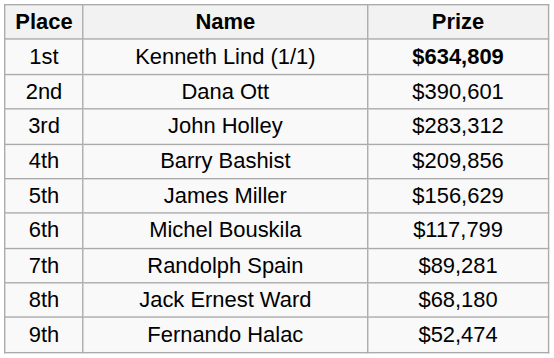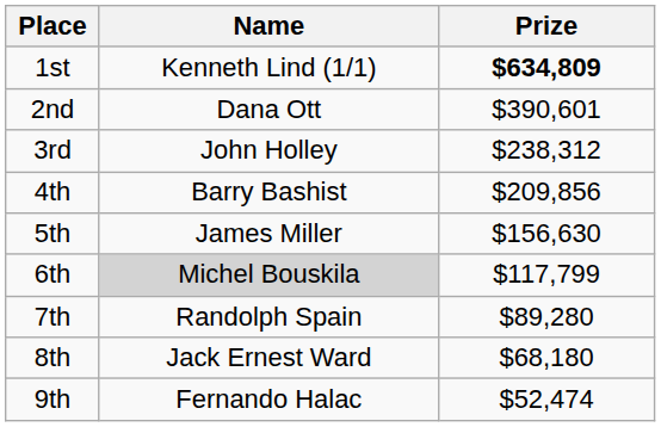 <table class="wikitable">
 <tr>
 <th width="50">Place</th>
 <th width="200">Name</th>
 <th width="125">Prize</th>
 </tr>
 <tr>
 <td align = "center">1st</td>
 <td align = "center">Kenneth Lind (1/1)</td>
 <td align = "center"><strong>$634,809</strong></td>
 </tr>
 <tr>
 <td align = "center">2nd</td>
 <td align = "center">Dana Ott</td>
 <td align = "center">$390,601</td>
 </tr>
 <tr>
 <td align = "center">3rd</td>
 <td align = "center">John Holley</td>
-<td align = "center">$283,312</td>
+<td align = "center">$238,312</td>
 </tr>
 <tr>
 <td align = "center">4th</td>
 <td align = "center">Barry Bashist</td>
 <td align = "center">$209,856</td>
 </tr>
 <tr>
 <td align = "center">5th</td>
 <td align = "center">James Miller</td>
-<td align = "center">$156,629</td>
+<td align = "center">$156,630</td>
 </tr>
 <tr>
 <td align = "center">6th</td>
-<td align = "center">Michel Bouskila</td>
+<td align = "center" style="background: lightgrey;">Michel Bouskila</td>
 <td align = "center">$117,799</td>
 </tr>
 <tr>
 <td align = "center">7th</td>
 <td align = "center">Randolph Spain</td>
-<td align = "center">$89,281</td>
+<td align = "center">$89,280</td>
 </tr>
 <tr>
 <td align = "center">8th</td>
 <td align = "center">Jack Ernest Ward</td>
 <td align = "center">$68,180</td>
 </tr>
 <tr>
 <td align = "center">9th</td>
 <td align = "center">Fernando Halac</td>
 <td align = "center">$52,474</td>
 </tr>
 </table>
